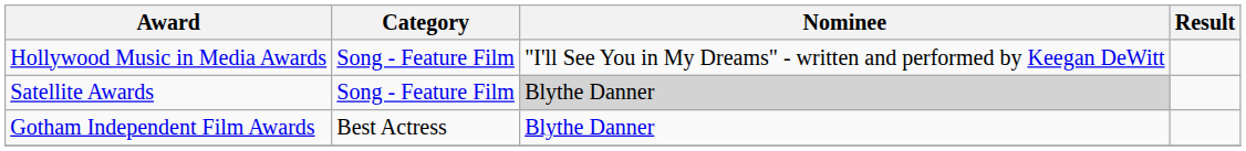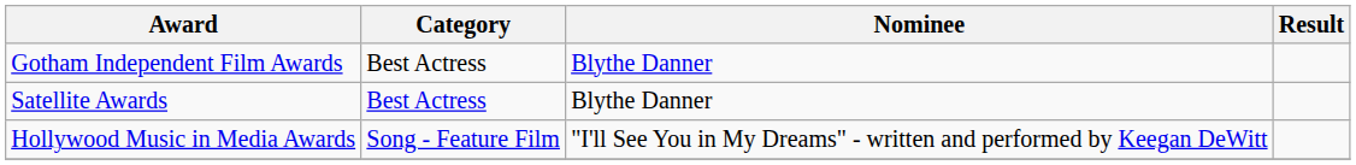 <table class="wikitable sortable">
 <tr>
 <th>Award</th>
 <th>Category</th>
 <th>Nominee</th>
 <th>Result</th>
 </tr>
 <tr>
+<td><a href='#'>Gotham Independent Film Awards</a></td>
+<td>Best Actress</td>
+<td><a href='#'>Blythe Danner</a></td>
+<td></td>
+</tr>
+<tr>
+<td><a href='#'>Satellite Awards</a></td>
+<td><a href='#'>Best Actress</a></td>
+<td>Blythe Danner</td>
+<td></td>
+</tr>
+<tr>
 <td><a href='#'>Hollywood Music in Media Awards</a></td>
 <td><a href='#'>Song - Feature Film</a></td>
 <td>"I'll See You in My Dreams" - written and performed by <a href='#'>Keegan DeWitt</a></td>
 <td></td>
 </tr>
 <tr>
-<td><a href='#'>Satellite Awards</a></td>
-<td><a href='#'>Song - Feature Film</a></td>
-<td style="background: lightgrey;">Blythe Danner</td>
-<td></td>
-</tr>
-<tr>
-<td><a href='#'>Gotham Independent Film Awards</a></td>
-<td>Best Actress</td>
-<td><a href='#'>Blythe Danner</a></td>
-<td></td>
-</tr>
-<tr>
 </tr>
 </table>
